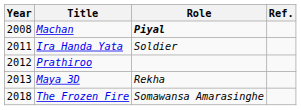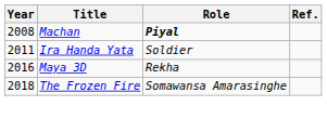 <table class="wikitable sortable">
 <tr>
 <th>Year</th>
 <th>Title</th>
 <th>Role</th>
 <th>Ref.</th>
 </tr>
 <tr>
 <td>2008</td>
 <td><em><a href='#'>Machan</a></em></td>
 <td><strong><em>Piyal</em></strong></td>
 <td></td>
 </tr>
 <tr>
 <td>2011</td>
 <td><em><a href='#'>Ira Handa Yata</a></em></td>
 <td><em>Soldier</em></td>
 <td></td>
 </tr>
 <tr>
-<td>2012</td>
-<td><em><a href='#'>Prathiroo</a></em></td>
-<td></td>
-<td></td>
-</tr>
-<tr>
-<td>2013</td>
+<td>2016</td>
 <td><em><a href='#'>Maya 3D</a></em></td>
 <td><em>Rekha</em></td>
 <td></td>
 </tr>
 <tr>
 <td>2018</td>
 <td><em><a href='#'>The Frozen Fire</a></em></td>
 <td><em>Somawansa Amarasinghe</em></td>
 <td></td>
 </tr>
 </table>
